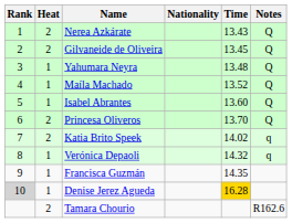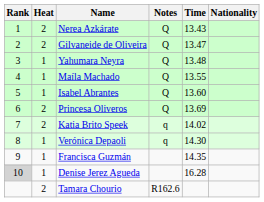 <table class="wikitable sortable" style="text-align:center;font-size:95%">
 <tr>
 <th>Rank</th>
 <th>Heat</th>
 <th>Name</th>
+<th>Notes</th>
+<th>Time</th>
 <th>Nationality</th>
-<th>Time</th>
-<th>Notes</th>
 </tr>
 <tr bgcolor=ccffcc>
 <td>1</td>
 <td>2</td>
 <td align=left><a href='#'>Nerea Azkárate</a></td>
+<td>Q</td>
+<td>13.43</td>
 <td align=left></td>
-<td>13.43</td>
-<td>Q</td>
 </tr>
 <tr bgcolor=ccffcc>
 <td>2</td>
 <td>2</td>
 <td align=left><a href='#'>Gilvaneide de Oliveira</a></td>
+<td>Q</td>
+<td>13.47</td>
 <td align=left></td>
-<td>13.45</td>
-<td>Q</td>
 </tr>
 <tr bgcolor=ccffcc>
 <td>3</td>
 <td>1</td>
 <td align=left><a href='#'>Yahumara Neyra</a></td>
+<td>Q</td>
+<td>13.48</td>
 <td align=left></td>
-<td>13.48</td>
-<td>Q</td>
 </tr>
 <tr bgcolor=ccffcc>
 <td>4</td>
 <td>1</td>
 <td align=left><a href='#'>Maíla Machado</a></td>
+<td>Q</td>
+<td>13.55</td>
 <td align=left></td>
-<td>13.52</td>
-<td>Q</td>
 </tr>
 <tr bgcolor=ccffcc>
 <td>5</td>
 <td>1</td>
 <td align=left><a href='#'>Isabel Abrantes</a></td>
+<td>Q</td>
+<td>13.60</td>
 <td align=left></td>
-<td>13.60</td>
-<td>Q</td>
 </tr>
 <tr bgcolor=ccffcc>
 <td>6</td>
 <td>2</td>
 <td align=left><a href='#'>Princesa Oliveros</a></td>
+<td>Q</td>
+<td>13.69</td>
 <td align=left></td>
-<td>13.70</td>
-<td>Q</td>
 </tr>
 <tr bgcolor=ddffdd>
 <td>7</td>
 <td>2</td>
 <td align=left><a href='#'>Katia Brito Speek</a></td>
+<td>q</td>
+<td>14.02</td>
 <td align=left></td>
-<td>14.02</td>
-<td>q</td>
 </tr>
 <tr bgcolor=ddffdd>
 <td>8</td>
 <td>1</td>
 <td align=left><a href='#'>Verónica Depaoli</a></td>
+<td>q</td>
+<td>14.30</td>
 <td align=left></td>
-<td>14.32</td>
-<td>q</td>
 </tr>
 <tr>
 <td>9</td>
 <td>1</td>
 <td align=left><a href='#'>Francisca Guzmán</a></td>
+<td></td>
+<td>14.35</td>
 <td align=left></td>
-<td>14.35</td>
-<td></td>
 </tr>
 <tr>
 <td style="background: lightgrey;">10</td>
 <td>1</td>
 <td align=left><a href='#'>Denise Jerez Agueda</a></td>
+<td></td>
+<td>16.28</td>
 <td align=left></td>
-<td style="background: gold;">16.28</td>
-<td></td>
 </tr>
 <tr>
 <td></td>
 <td>2</td>
 <td align=left><a href='#'>Tamara Chourio</a></td>
+<td>R162.6</td>
+<td></td>
 <td align=left></td>
-<td></td>
-<td>R162.6</td>
 </tr>
 </table>
